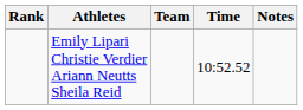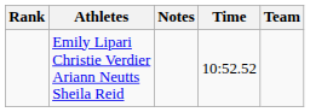 <table class="wikitable sortable">
 <tr>
 <th>Rank</th>
 <th>Athletes</th>
+<th>Notes</th>
+<th>Time</th>
 <th>Team</th>
-<th>Time</th>
-<th>Notes</th>
 </tr>
 <tr>
 <td align=center></td>
 <td><a href='#'>Emily Lipari</a><br><a href='#'>Christie Verdier</a><br><a href='#'>Ariann Neutts</a><br><a href='#'>Sheila Reid</a></td>
 <td></td>
 <td>10:52.52</td>
 <td></td>
 </tr>
 </table>
